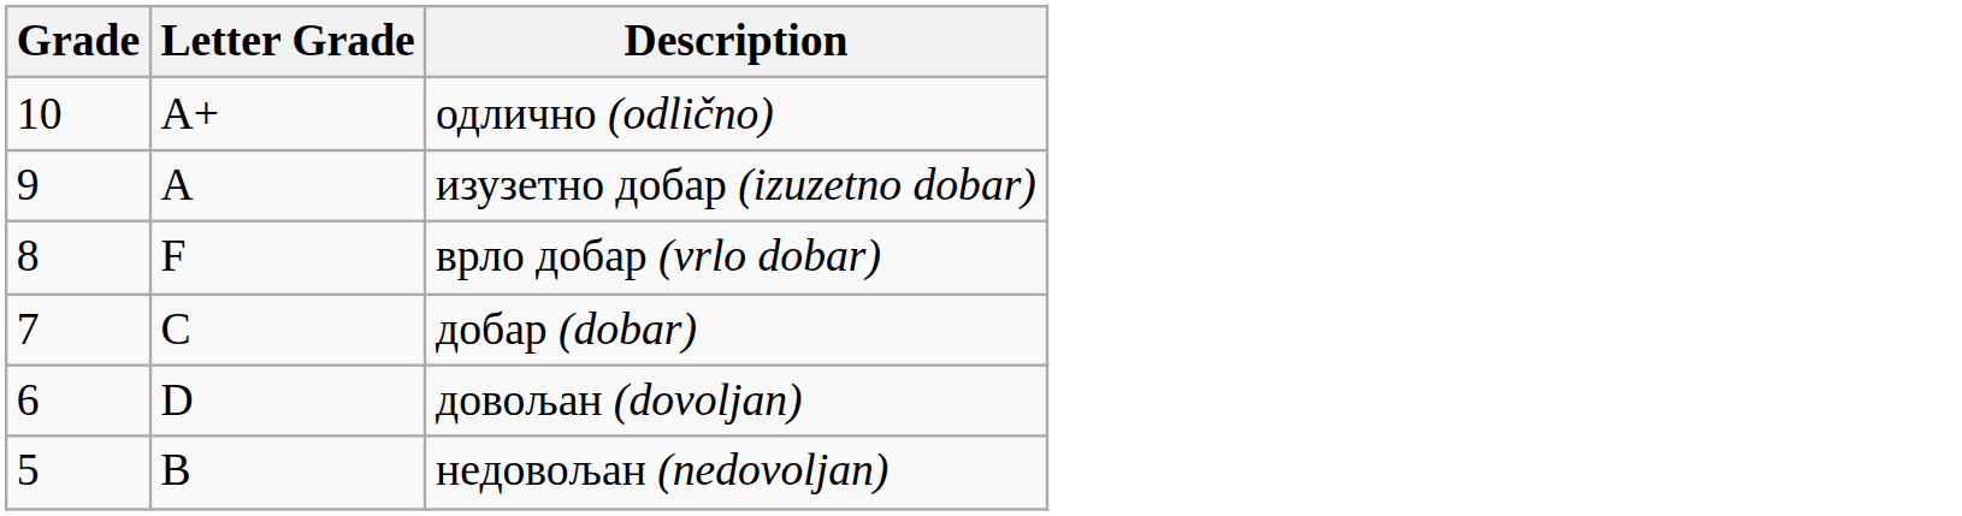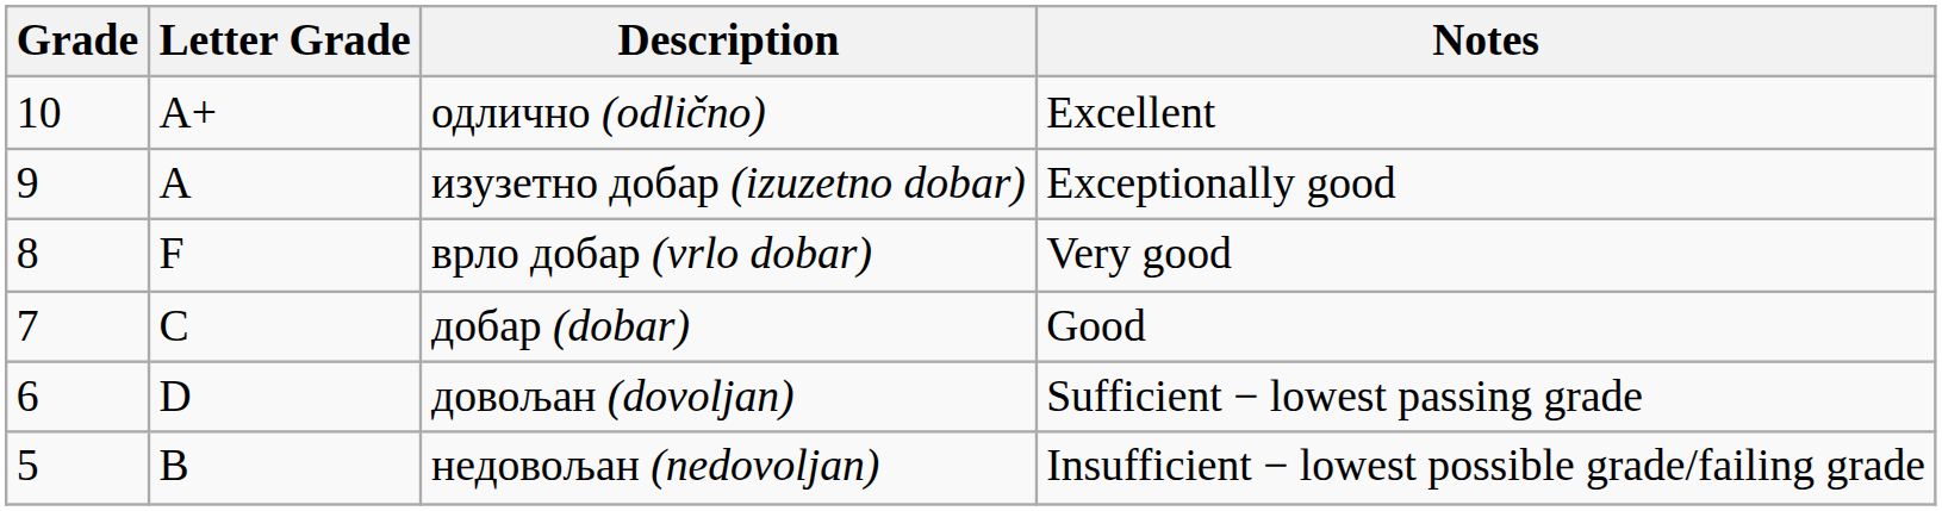 <table class="wikitable">
 <tr>
 <th>Grade</th>
 <th>Letter Grade</th>
 <th>Description</th>
+<th>Notes</th>
 </tr>
 <tr>
 <td>10</td>
 <td>A+</td>
 <td>одлично <em>(odlično)</em></td>
+<td>Excellent</td>
 </tr>
 <tr>
 <td>9</td>
 <td>A</td>
 <td>изузетно добар <em>(izuzetno dobar)</em></td>
+<td>Exceptionally good</td>
 </tr>
 <tr>
 <td>8</td>
 <td>F</td>
 <td>врло добар <em>(vrlo dobar)</em></td>
+<td>Very good</td>
 </tr>
 <tr>
 <td>7</td>
 <td>C</td>
 <td>добap <em>(dobar)</em></td>
+<td>Good</td>
 </tr>
 <tr>
 <td>6</td>
 <td>D</td>
 <td>довољан <em>(dovoljan)</em></td>
+<td>Sufficient − lowest passing grade</td>
 </tr>
 <tr>
 <td>5</td>
 <td>B</td>
 <td>недовољан <em>(nedovoljan)</em></td>
+<td>Insufficient − lowest possible grade/failing grade</td>
 </tr>
 </table>
